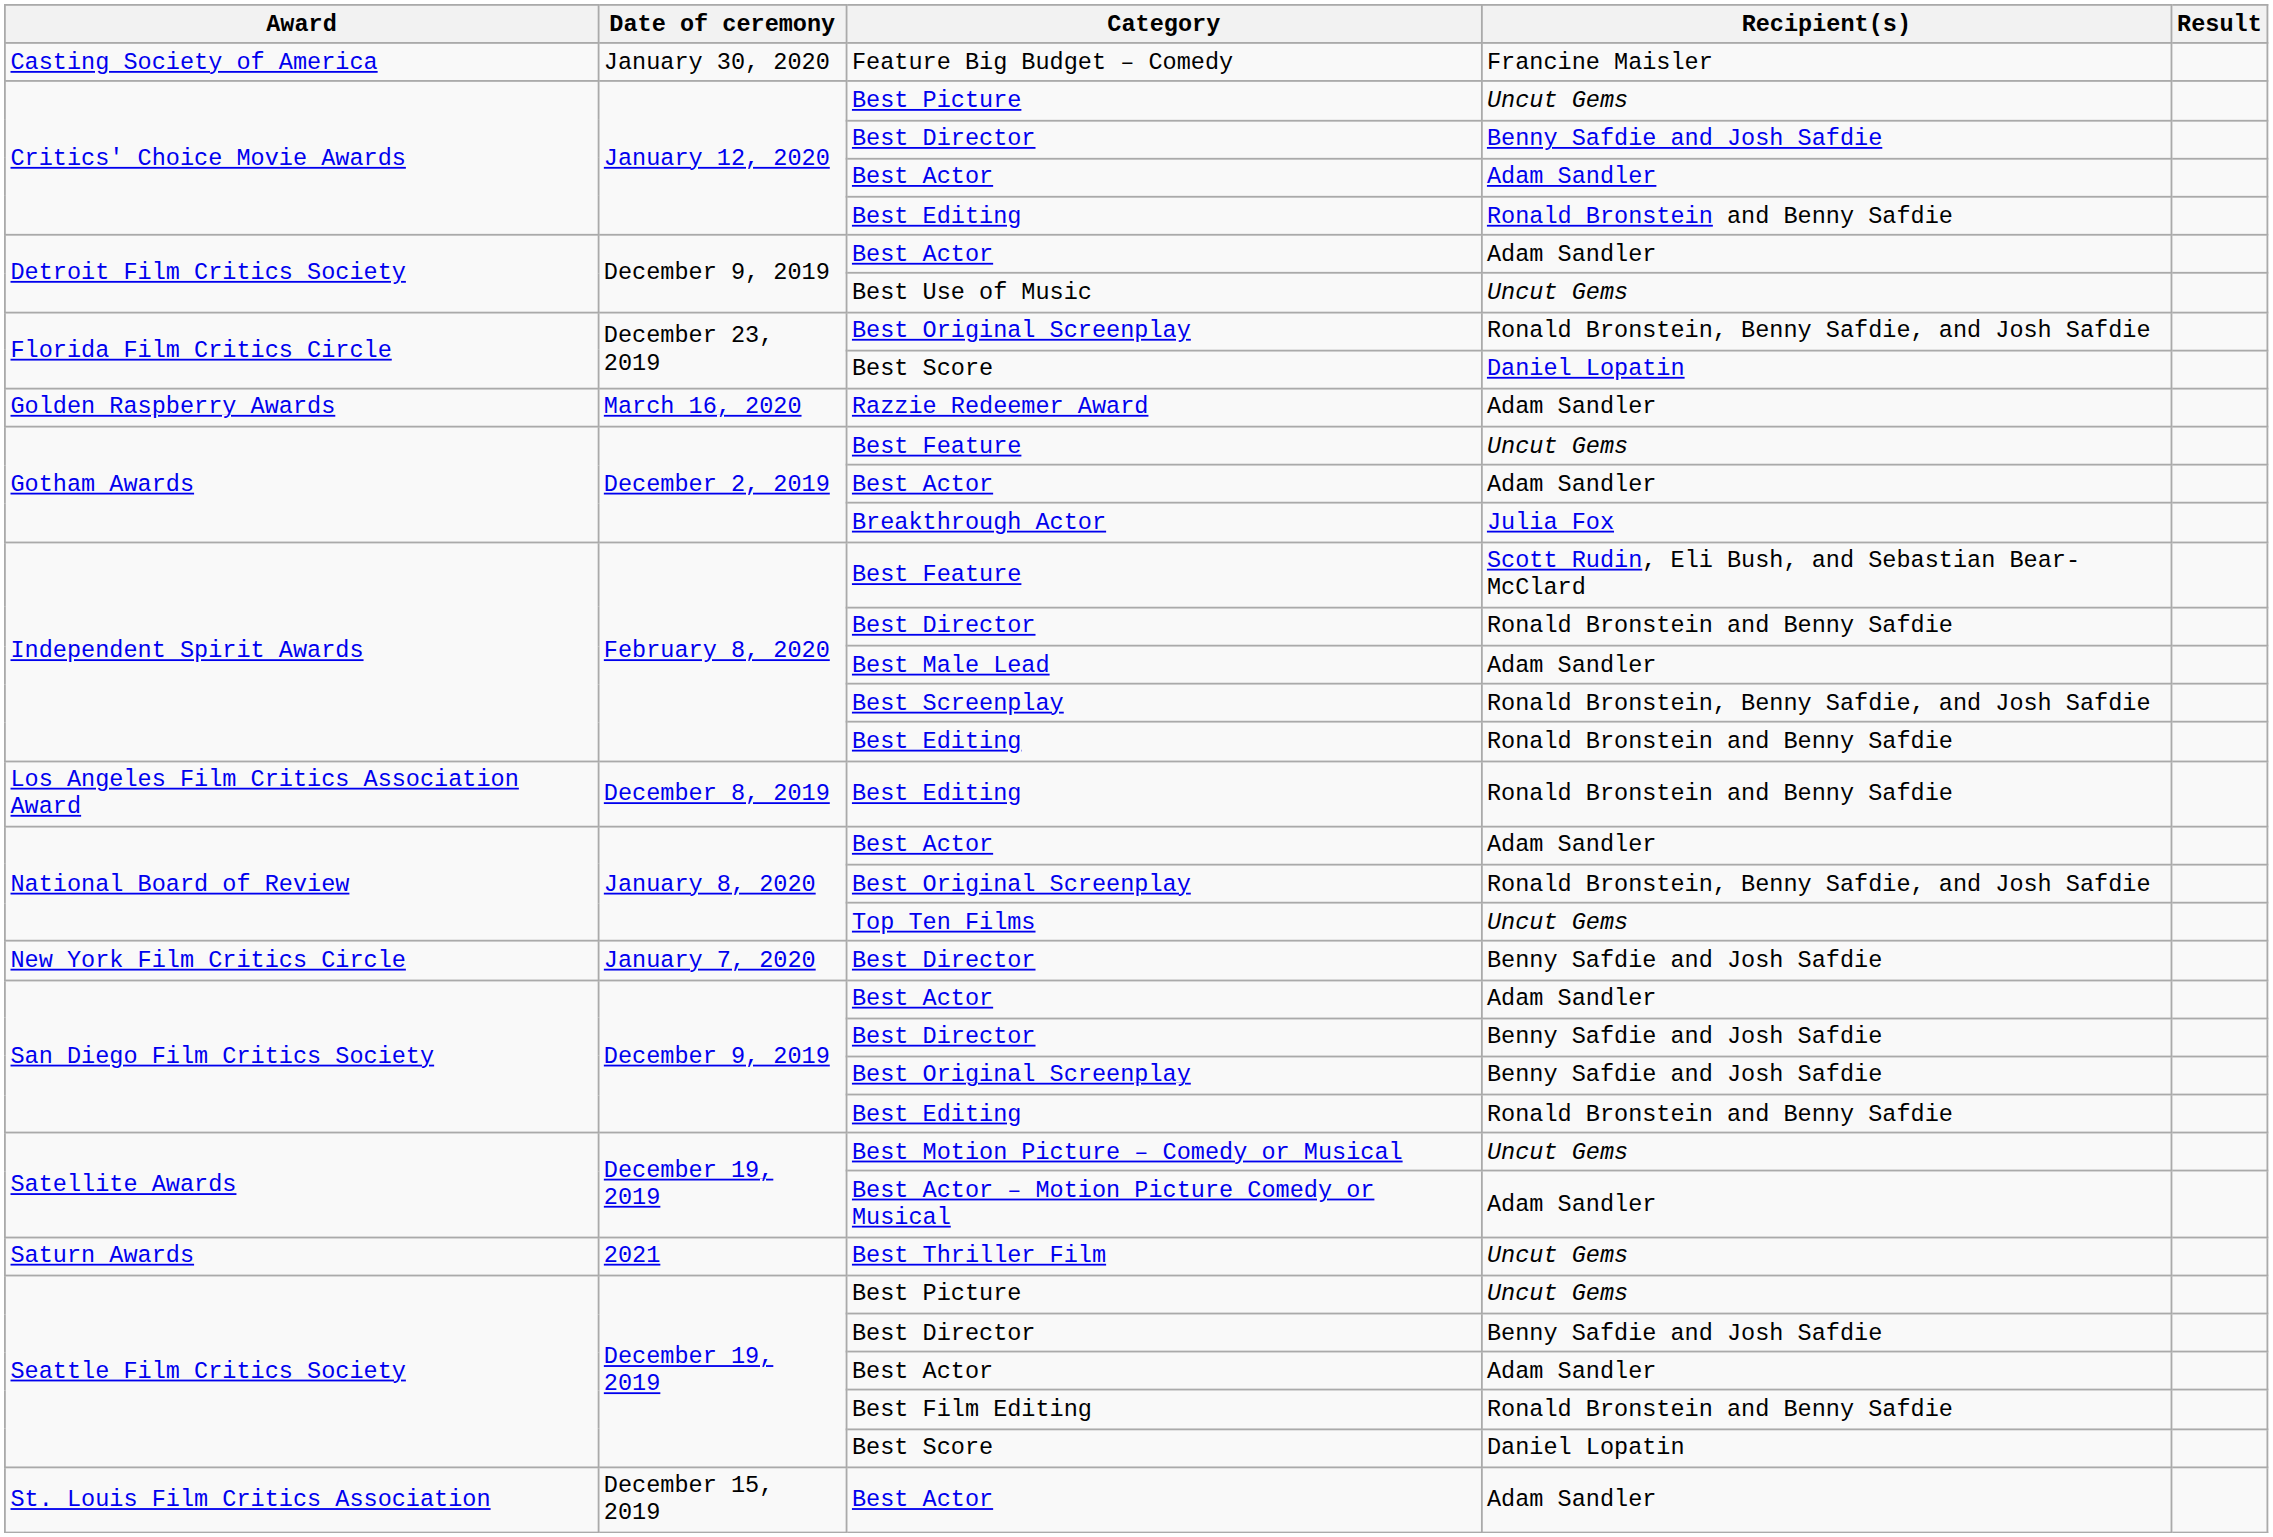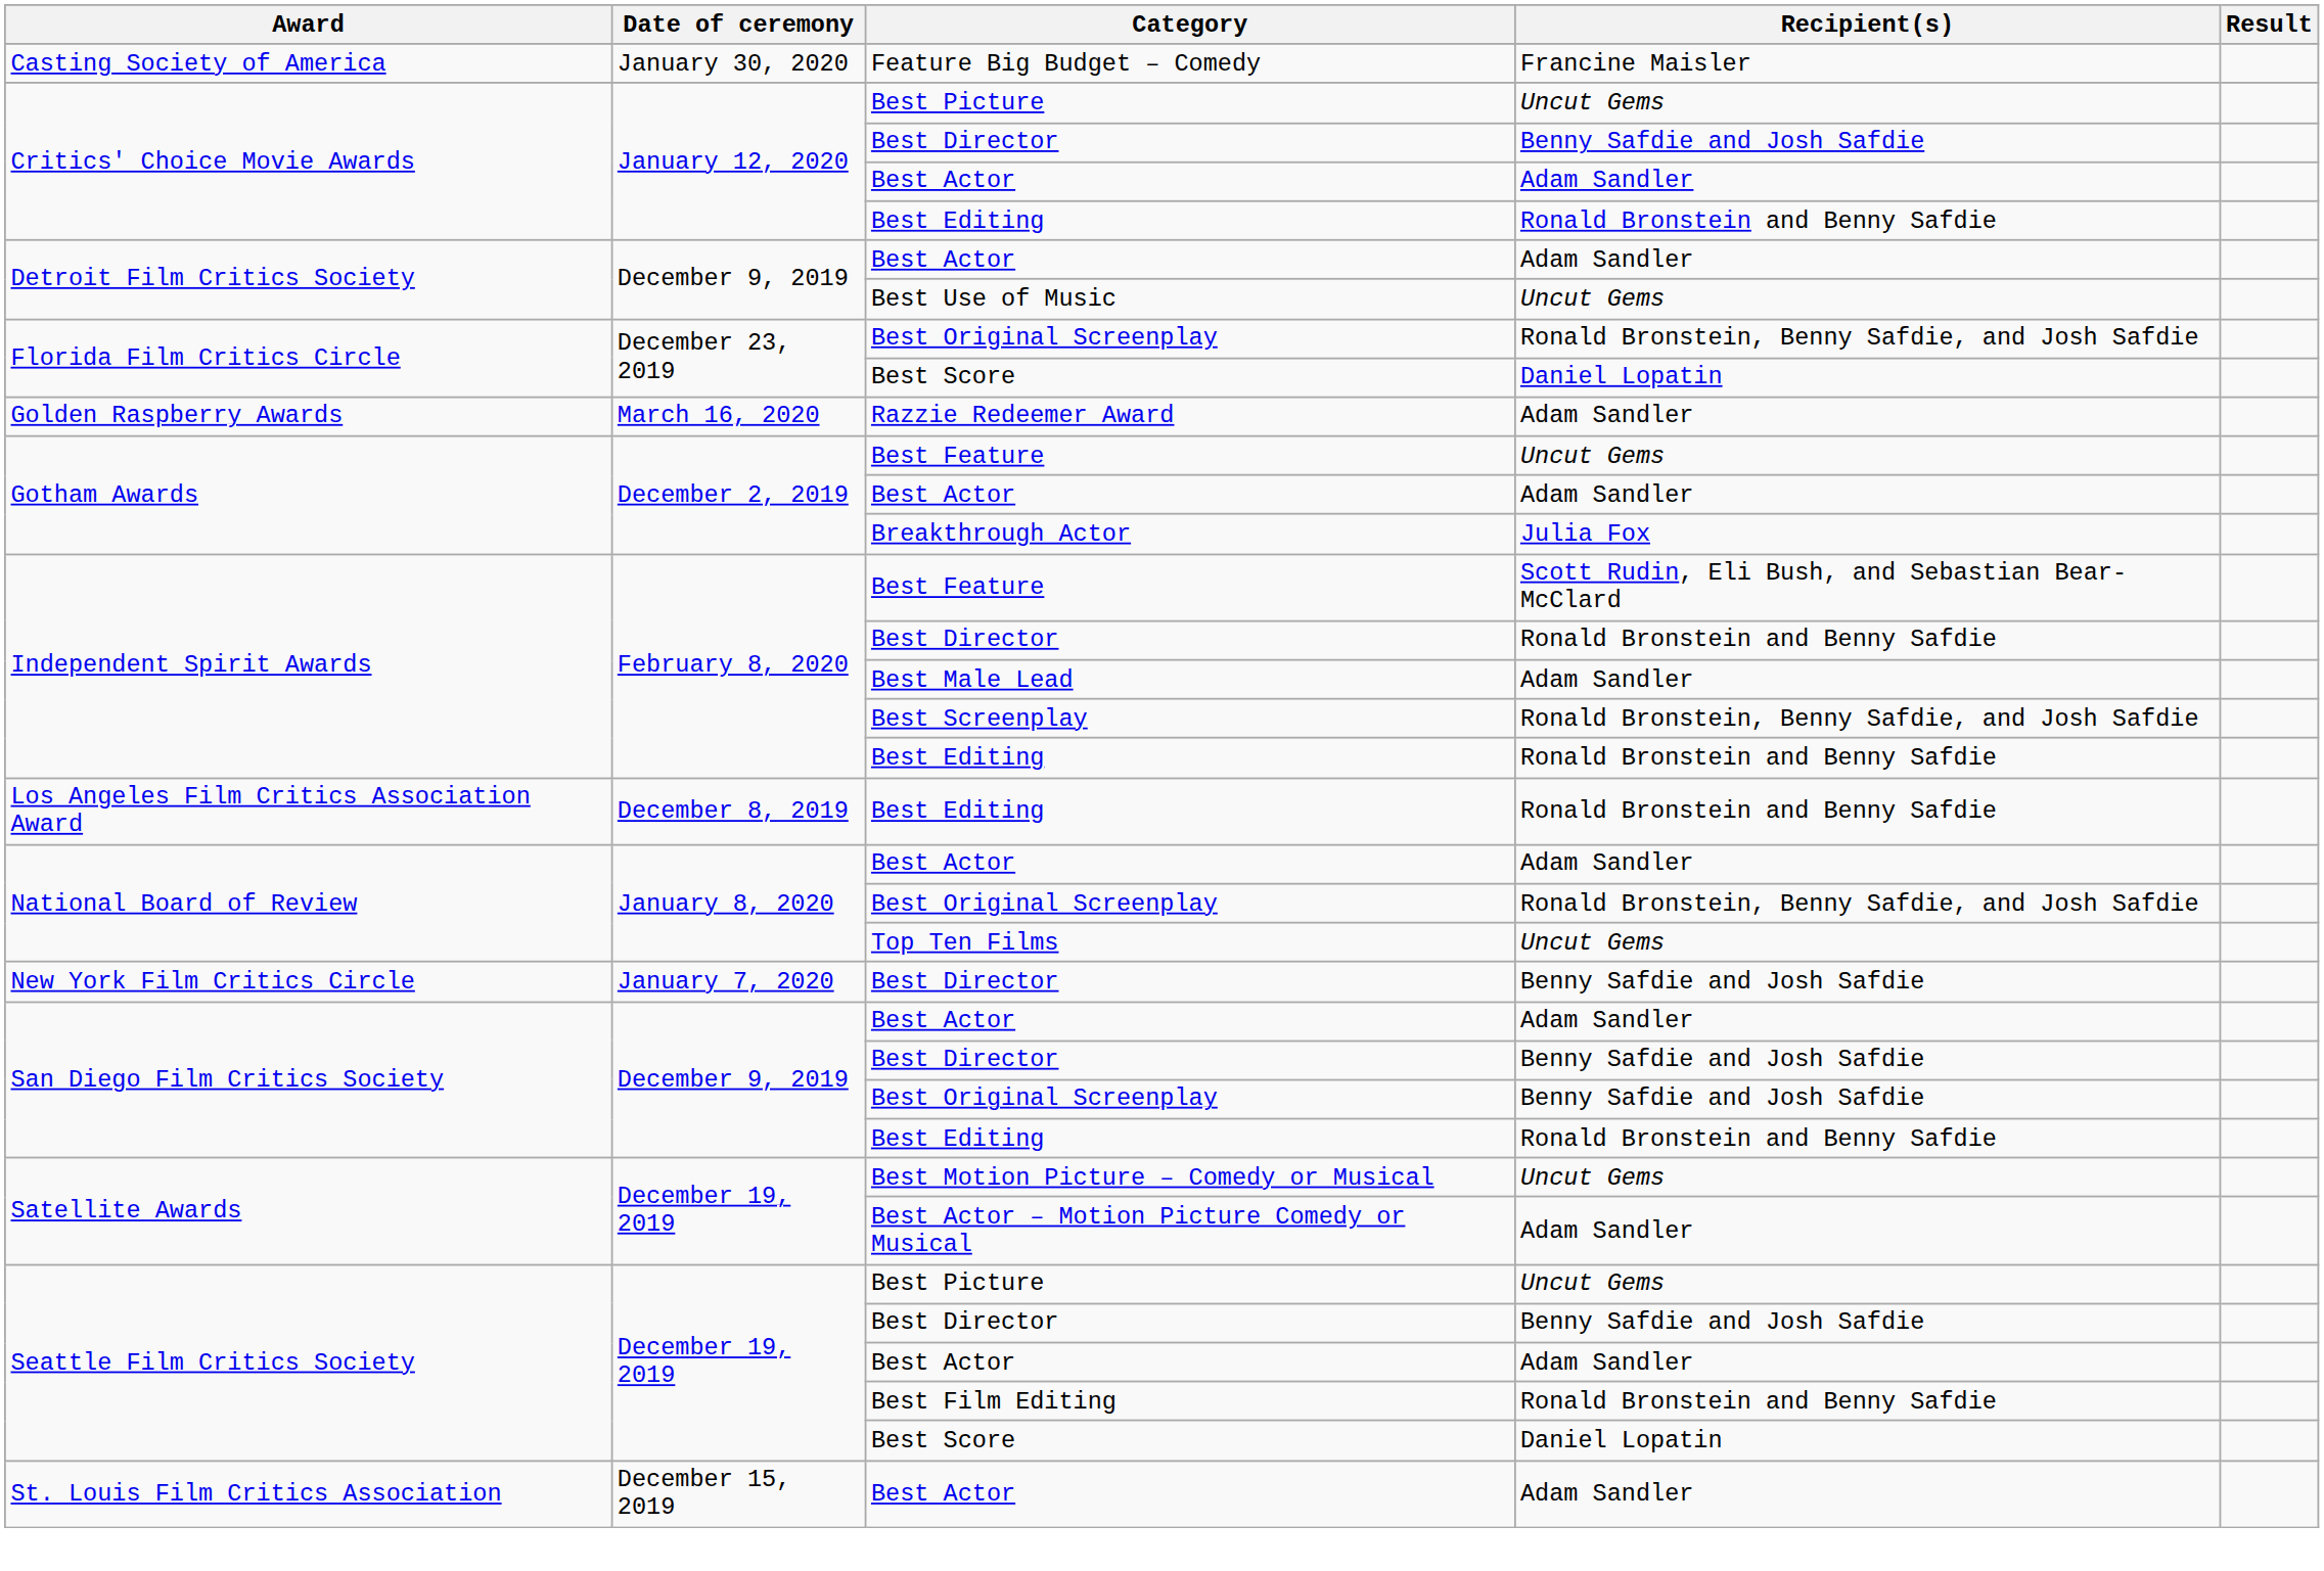 <table class="wikitable sortable plainrowheaders">
 <tr>
 <th scope="col">Award</th>
 <th scope="col">Date of ceremony</th>
 <th scope="col">Category</th>
 <th scope="col">Recipient(s)</th>
 <th scope="col">Result</th>
 </tr>
 <tr>
 <td><a href='#'>Casting Society of America</a></td>
 <td>January 30, 2020</td>
 <td>Feature Big Budget – Comedy</td>
 <td>Francine Maisler</td>
 <td></td>
 </tr>
 <tr>
 <td rowspan="4"><a href='#'>Critics' Choice Movie Awards</a></td>
 <td rowspan="4"><a href='#'>January 12, 2020</a></td>
 <td><a href='#'>Best Picture</a></td>
 <td><em>Uncut Gems</em></td>
 <td></td>
 </tr>
 <tr>
 <td><a href='#'>Best Director</a></td>
 <td><a href='#'>Benny Safdie and Josh Safdie</a></td>
 <td></td>
 </tr>
 <tr>
 <td><a href='#'>Best Actor</a></td>
 <td><a href='#'>Adam Sandler</a></td>
 <td></td>
 </tr>
 <tr>
 <td><a href='#'>Best Editing</a></td>
 <td><a href='#'>Ronald Bronstein</a> and Benny Safdie</td>
 <td></td>
 </tr>
 <tr>
 <td rowspan="2"><a href='#'>Detroit Film Critics Society</a></td>
 <td rowspan="2">December 9, 2019</td>
 <td><a href='#'>Best Actor</a></td>
 <td>Adam Sandler</td>
 <td></td>
 </tr>
 <tr>
 <td>Best Use of Music</td>
 <td><em>Uncut Gems</em></td>
 <td></td>
 </tr>
 <tr>
 <td rowspan="2"><a href='#'>Florida Film Critics Circle</a></td>
 <td rowspan="2">December 23, 2019</td>
 <td><a href='#'>Best Original Screenplay</a></td>
 <td>Ronald Bronstein, Benny Safdie, and Josh Safdie</td>
 <td></td>
 </tr>
 <tr>
 <td>Best Score</td>
 <td><a href='#'>Daniel Lopatin</a></td>
 <td></td>
 </tr>
 <tr>
 <td><a href='#'>Golden Raspberry Awards</a></td>
 <td><a href='#'>March 16, 2020</a></td>
 <td><a href='#'>Razzie Redeemer Award</a></td>
 <td>Adam Sandler</td>
 <td></td>
 </tr>
 <tr>
 <td rowspan="3"><a href='#'>Gotham Awards</a></td>
 <td rowspan="3"><a href='#'>December 2, 2019</a></td>
 <td><a href='#'>Best Feature</a></td>
 <td><em>Uncut Gems</em></td>
 <td></td>
 </tr>
 <tr>
 <td><a href='#'>Best Actor</a></td>
 <td>Adam Sandler</td>
 <td></td>
 </tr>
 <tr>
 <td><a href='#'>Breakthrough Actor</a></td>
 <td><a href='#'>Julia Fox</a></td>
 <td></td>
 </tr>
 <tr>
 <td rowspan="5"><a href='#'>Independent Spirit Awards</a></td>
 <td rowspan="5"><a href='#'>February 8, 2020</a></td>
 <td><a href='#'>Best Feature</a></td>
 <td><a href='#'>Scott Rudin</a>, Eli Bush, and Sebastian Bear-McClard</td>
 <td></td>
 </tr>
 <tr>
 <td><a href='#'>Best Director</a></td>
 <td>Ronald Bronstein and Benny Safdie</td>
 <td></td>
 </tr>
 <tr>
 <td><a href='#'>Best Male Lead</a></td>
 <td>Adam Sandler</td>
 <td></td>
 </tr>
 <tr>
 <td><a href='#'>Best Screenplay</a></td>
 <td>Ronald Bronstein, Benny Safdie, and Josh Safdie</td>
 <td></td>
 </tr>
 <tr>
 <td><a href='#'>Best Editing</a></td>
 <td>Ronald Bronstein and Benny Safdie</td>
 <td></td>
 </tr>
 <tr>
 <td><a href='#'>Los Angeles Film Critics Association Award</a></td>
 <td><a href='#'>December 8, 2019</a></td>
 <td><a href='#'>Best Editing</a></td>
 <td>Ronald Bronstein and Benny Safdie</td>
 <td></td>
 </tr>
 <tr>
 <td rowspan="3"><a href='#'>National Board of Review</a></td>
 <td rowspan="3"><a href='#'>January 8, 2020</a></td>
 <td><a href='#'>Best Actor</a></td>
 <td>Adam Sandler</td>
 <td></td>
 </tr>
 <tr>
 <td><a href='#'>Best Original Screenplay</a></td>
 <td>Ronald Bronstein, Benny Safdie, and Josh Safdie</td>
 <td></td>
 </tr>
 <tr>
 <td><a href='#'>Top Ten Films</a></td>
 <td><em>Uncut Gems</em></td>
 <td></td>
 </tr>
 <tr>
 <td><a href='#'>New York Film Critics Circle</a></td>
 <td><a href='#'>January 7, 2020</a></td>
 <td><a href='#'>Best Director</a></td>
 <td>Benny Safdie and Josh Safdie</td>
 <td></td>
 </tr>
 <tr>
 <td rowspan="4"><a href='#'>San Diego Film Critics Society</a></td>
 <td rowspan="4"><a href='#'>December 9, 2019</a></td>
 <td><a href='#'>Best Actor</a></td>
 <td>Adam Sandler</td>
 <td></td>
 </tr>
 <tr>
 <td><a href='#'>Best Director</a></td>
 <td>Benny Safdie and Josh Safdie</td>
 <td></td>
 </tr>
 <tr>
 <td><a href='#'>Best Original Screenplay</a></td>
 <td>Benny Safdie and Josh Safdie</td>
 <td></td>
 </tr>
 <tr>
 <td><a href='#'>Best Editing</a></td>
 <td>Ronald Bronstein and Benny Safdie</td>
 <td></td>
 </tr>
 <tr>
 <td rowspan="2"><a href='#'>Satellite Awards</a></td>
 <td rowspan="2"><a href='#'>December 19, 2019</a></td>
 <td><a href='#'>Best Motion Picture – Comedy or Musical</a></td>
 <td><em>Uncut Gems</em></td>
 <td></td>
 </tr>
 <tr>
 <td><a href='#'>Best Actor – Motion Picture Comedy or Musical</a></td>
 <td>Adam Sandler</td>
 <td></td>
 </tr>
 <tr>
-<td><a href='#'>Saturn Awards</a></td>
-<td><a href='#'>2021</a></td>
-<td><a href='#'>Best Thriller Film</a></td>
-<td><em>Uncut Gems</em></td>
-<td></td>
-</tr>
-<tr>
 <td rowspan="5"><a href='#'>Seattle Film Critics Society</a></td>
 <td rowspan="5"><a href='#'>December 19, 2019</a></td>
 <td>Best Picture</td>
 <td><em>Uncut Gems</em></td>
 <td></td>
 </tr>
 <tr>
 <td>Best Director</td>
 <td>Benny Safdie and Josh Safdie</td>
 <td></td>
 </tr>
 <tr>
 <td>Best Actor</td>
 <td>Adam Sandler</td>
 <td></td>
 </tr>
 <tr>
 <td>Best Film Editing</td>
 <td>Ronald Bronstein and Benny Safdie</td>
 <td></td>
 </tr>
 <tr>
 <td>Best Score</td>
 <td>Daniel Lopatin</td>
 <td></td>
 </tr>
 <tr>
 <td><a href='#'>St. Louis Film Critics Association</a></td>
 <td>December 15, 2019</td>
 <td><a href='#'>Best Actor</a></td>
 <td>Adam Sandler</td>
 <td></td>
 </tr>
 </table>
